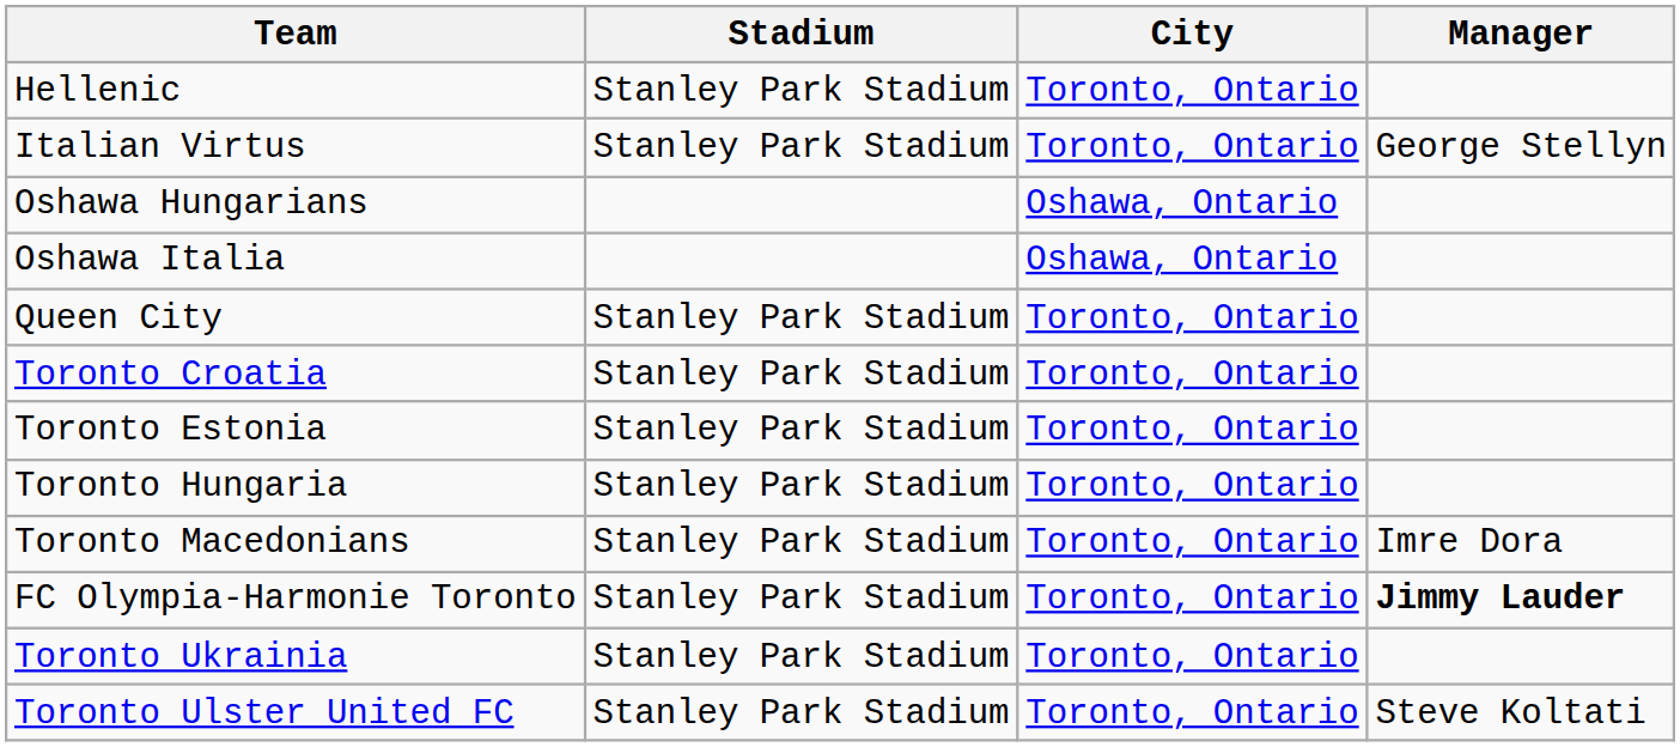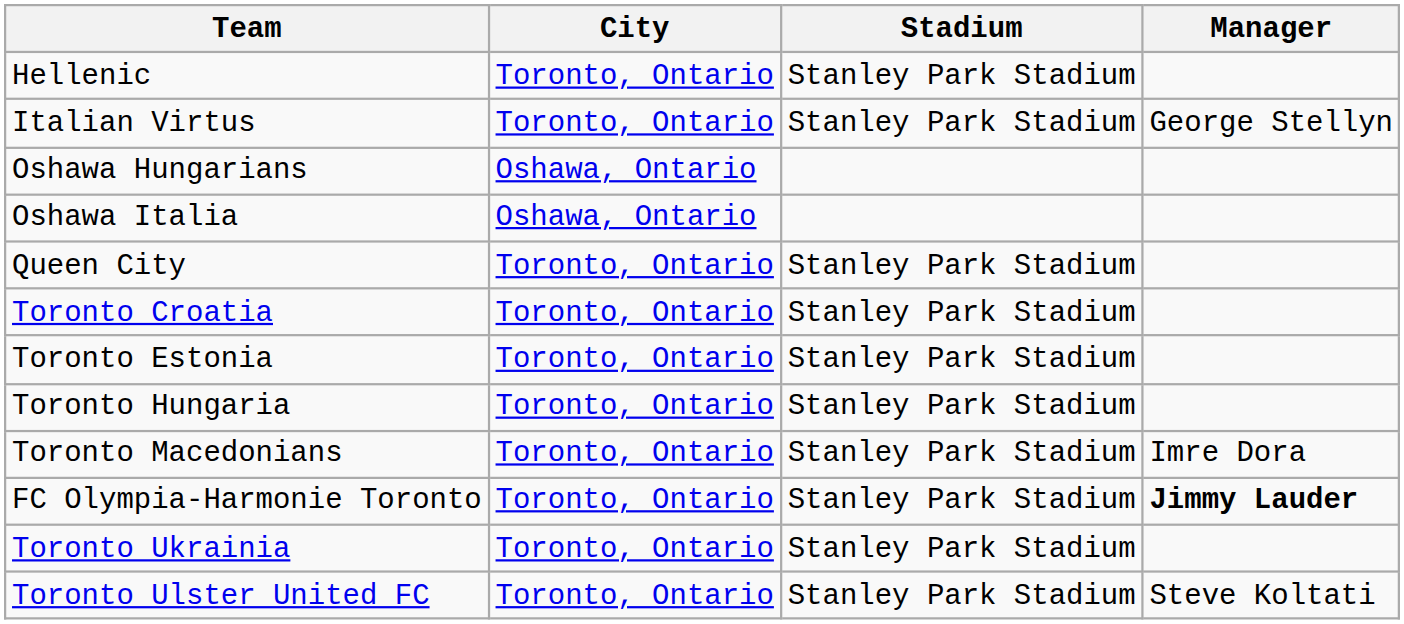 <table class="wikitable sortable">
 <tr>
 <th>Team</th>
+<th>City</th>
 <th>Stadium</th>
-<th>City</th>
 <th>Manager</th>
 </tr>
 <tr>
 <td>Hellenic</td>
+<td><a href='#'>Toronto, Ontario</a></td>
 <td>Stanley Park Stadium</td>
-<td><a href='#'>Toronto, Ontario</a></td>
 <td></td>
 </tr>
 <tr>
 <td>Italian Virtus</td>
+<td><a href='#'>Toronto, Ontario</a></td>
 <td>Stanley Park Stadium</td>
-<td><a href='#'>Toronto, Ontario</a></td>
 <td>George Stellyn</td>
 </tr>
 <tr>
 <td>Oshawa Hungarians</td>
+<td><a href='#'>Oshawa, Ontario</a></td>
 <td></td>
-<td><a href='#'>Oshawa, Ontario</a></td>
 <td></td>
 </tr>
 <tr>
 <td>Oshawa Italia</td>
+<td><a href='#'>Oshawa, Ontario</a></td>
 <td></td>
-<td><a href='#'>Oshawa, Ontario</a></td>
 <td></td>
 </tr>
 <tr>
 <td>Queen City</td>
+<td><a href='#'>Toronto, Ontario</a></td>
 <td>Stanley Park Stadium</td>
-<td><a href='#'>Toronto, Ontario</a></td>
 <td></td>
 </tr>
 <tr>
 <td><a href='#'>Toronto Croatia</a></td>
+<td><a href='#'>Toronto, Ontario</a></td>
 <td>Stanley Park Stadium</td>
-<td><a href='#'>Toronto, Ontario</a></td>
 <td></td>
 </tr>
 <tr>
 <td>Toronto Estonia</td>
+<td><a href='#'>Toronto, Ontario</a></td>
 <td>Stanley Park Stadium</td>
-<td><a href='#'>Toronto, Ontario</a></td>
 <td></td>
 </tr>
 <tr>
 <td>Toronto Hungaria</td>
+<td><a href='#'>Toronto, Ontario</a></td>
 <td>Stanley Park Stadium</td>
-<td><a href='#'>Toronto, Ontario</a></td>
 <td></td>
 </tr>
 <tr>
 <td>Toronto Macedonians</td>
+<td><a href='#'>Toronto, Ontario</a></td>
 <td>Stanley Park Stadium</td>
-<td><a href='#'>Toronto, Ontario</a></td>
 <td>Imre Dora</td>
 </tr>
 <tr>
 <td>FC Olympia-Harmonie Toronto</td>
+<td><a href='#'>Toronto, Ontario</a></td>
 <td>Stanley Park Stadium</td>
-<td><a href='#'>Toronto, Ontario</a></td>
 <td><strong>Jimmy Lauder</strong></td>
 </tr>
 <tr>
 <td><a href='#'>Toronto Ukrainia</a></td>
+<td><a href='#'>Toronto, Ontario</a></td>
 <td>Stanley Park Stadium</td>
-<td><a href='#'>Toronto, Ontario</a></td>
 <td></td>
 </tr>
 <tr>
 <td><a href='#'>Toronto Ulster United FC</a></td>
+<td><a href='#'>Toronto, Ontario</a></td>
 <td>Stanley Park Stadium</td>
-<td><a href='#'>Toronto, Ontario</a></td>
 <td>Steve Koltati</td>
 </tr>
 </table>
